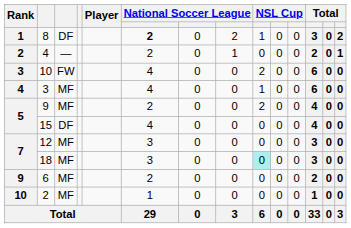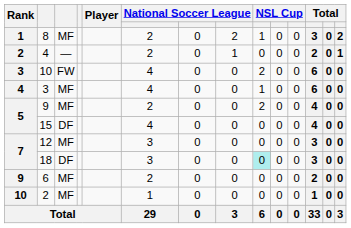 <table class="wikitable sortable" style="text-align:center">
 <tr>
 <th rowspan="2">Rank</th>
 <th rowspan="2"></th>
 <th rowspan="2"></th>
 <th rowspan="2"></th>
 <th rowspan="2">Player</th>
 <th colspan="3"><a href='#'>National Soccer League</a></th>
 <th colspan="3"><a href='#'>NSL Cup</a></th>
 <th colspan="3">Total</th>
 </tr>
 <tr>
 <th></th>
 <th></th>
 <th></th>
 <th></th>
 <th></th>
 <th></th>
 <th></th>
 <th></th>
 <th></th>
 </tr>
 <tr>
 <th>1</th>
 <td>8</td>
-<td>DF</td>
+<td>MF</td>
 <td></td>
 <td align="left"><br></td>
-<td><strong>2</strong></td>
+<td>2</td>
 <td>0</td>
 <td>2<br></td>
 <td>1</td>
 <td>0</td>
 <td>0<br></td>
 <th>3</th>
 <th>0</th>
 <th>2</th>
 </tr>
 <tr>
 <th>2</th>
 <td>4</td>
 <td>—</td>
 <td></td>
 <td align="left"><br></td>
 <td>2</td>
 <td>0</td>
 <td>1<br></td>
 <td>0</td>
 <td>0</td>
 <td>0<br></td>
 <th>2</th>
 <th>0</th>
 <th>1</th>
 </tr>
 <tr>
 <th>3</th>
 <td>10</td>
 <td>FW</td>
 <td></td>
 <td align="left"><br></td>
 <td>4</td>
 <td>0</td>
 <td>0<br></td>
 <td>2</td>
 <td>0</td>
 <td>0<br></td>
 <th>6</th>
 <th>0</th>
 <th>0</th>
 </tr>
 <tr>
 <th>4</th>
 <td>3</td>
 <td>MF</td>
 <td></td>
 <td align="left"><br></td>
 <td>4</td>
 <td>0</td>
 <td>0<br></td>
 <td>1</td>
 <td>0</td>
 <td>0<br></td>
 <th>6</th>
 <th>0</th>
 <th>0</th>
 </tr>
 <tr>
 <th rowspan="2">5</th>
 <td>9</td>
 <td>MF</td>
 <td></td>
 <td align="left"><br></td>
 <td>2</td>
 <td>0</td>
 <td>0<br></td>
 <td>2</td>
 <td>0</td>
 <td>0<br></td>
 <th>4</th>
 <th>0</th>
 <th>0</th>
 </tr>
 <tr>
 <td>15</td>
 <td>DF</td>
 <td></td>
 <td align="left"><br></td>
 <td>4</td>
 <td>0</td>
 <td>0<br></td>
 <td>0</td>
 <td>0</td>
 <td>0<br></td>
 <th>4</th>
 <th>0</th>
 <th>0</th>
 </tr>
 <tr>
 <th rowspan="2">7</th>
 <td>12</td>
 <td>MF</td>
 <td></td>
 <td align="left"><br></td>
 <td>3</td>
 <td>0</td>
 <td>0<br></td>
 <td>0</td>
 <td>0</td>
 <td>0<br></td>
 <th>3</th>
 <th>0</th>
 <th>0</th>
 </tr>
 <tr>
 <td>18</td>
-<td>MF</td>
+<td>DF</td>
 <td></td>
 <td align="left"><br></td>
 <td>3</td>
 <td>0</td>
 <td>0<br></td>
 <td style="background: paleturquoise;">0</td>
 <td>0</td>
 <td>0<br></td>
 <th>3</th>
 <th>0</th>
 <th>0</th>
 </tr>
 <tr>
 <th>9</th>
 <td>6</td>
 <td>MF</td>
 <td></td>
 <td align="left"><br></td>
 <td>2</td>
 <td>0</td>
 <td>0<br></td>
 <td>0</td>
 <td>0</td>
 <td>0<br></td>
 <th>2</th>
 <th>0</th>
 <th>0</th>
 </tr>
 <tr>
 <th>10</th>
 <td>2</td>
 <td>MF</td>
 <td></td>
 <td align="left"><br></td>
 <td>1</td>
 <td>0</td>
 <td>0<br></td>
 <td>0</td>
 <td>0</td>
 <td>0<br></td>
 <th>1</th>
 <th>0</th>
 <th>0</th>
 </tr>
 <tr>
 <th colspan="5">Total<br></th>
 <th>29</th>
 <th>0</th>
 <th>3<br></th>
 <th>6</th>
 <th>0</th>
 <th>0<br></th>
 <th>33</th>
 <th>0</th>
 <th>3</th>
 </tr>
 </table>
